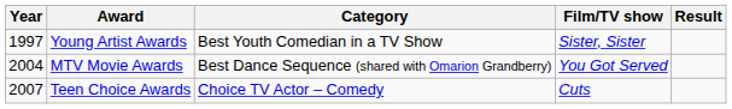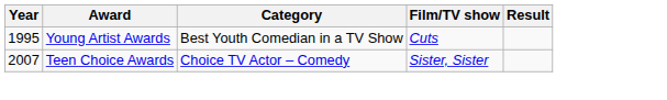 <table class="wikitable">
 <tr>
 <th scope="col">Year</th>
 <th scope="col">Award</th>
 <th scope="col">Category</th>
 <th scope="col">Film/TV show</th>
 <th scope="col">Result</th>
 </tr>
 <tr>
-<td>1997</td>
+<td>1995</td>
 <td><a href='#'>Young Artist Awards</a></td>
 <td>Best Youth Comedian in a TV Show</td>
-<td><em><a href='#'>Sister, Sister</a></em></td>
-<td></td>
-</tr>
-<tr>
-<td>2004</td>
-<td><a href='#'>MTV Movie Awards</a></td>
-<td>Best Dance Sequence <small>(shared with <a href='#'>Omarion</a> Grandberry)</small></td>
-<td><em><a href='#'>You Got Served</a></em></td>
+<td><em><a href='#'>Cuts</a></em></td>
 <td></td>
 </tr>
 <tr>
 <td>2007</td>
 <td><a href='#'>Teen Choice Awards</a></td>
 <td><a href='#'>Choice TV Actor – Comedy</a></td>
-<td><em><a href='#'>Cuts</a></em></td>
+<td><em><a href='#'>Sister, Sister</a></em></td>
 <td></td>
 </tr>
 </table>
